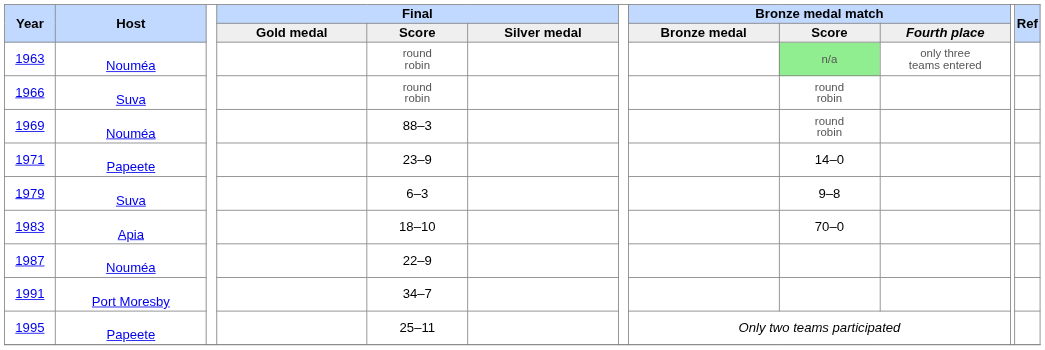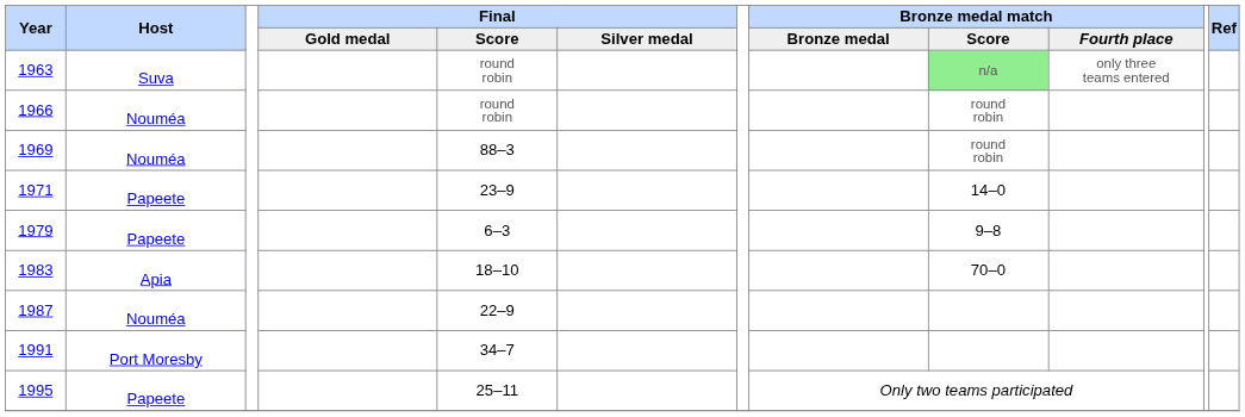 <table border=1 style="border-collapse:collapse; font-size:100%; width:100%; text-align:center" cellpadding=2 cellspacing=0>
 <tr bgcolor=#C1D8FF>
 <th rowspan=2 width=5%>Year</th>
 <th rowspan=2 width=15%>Host</th>
 <th width=1% rowspan=11 bgcolor=ffffff></th>
 <th colspan=3>Final</th>
 <th width=1% rowspan=11 bgcolor=ffffff></th>
 <th colspan=3>Bronze medal match</th>
 <th width=1% rowspan=11 bgcolor=ffffff></th>
 <th rowspan=2 width=5%>Ref</th>
 </tr>
 <tr bgcolor=#EFEFEF>
 <th width=15%>Gold medal</th>
 <th width=10%>Score</th>
 <th width=15%>Silver medal</th>
 <th width=15%>Bronze medal</th>
 <th width=10%>Score</th>
 <th width=15%><em>Fourth place</em></th>
 </tr>
 <tr>
 <td><a href='#'>1963</a></td>
-<td><br><a href='#'>Nouméa</a></td>
+<td><br><a href='#'>Suva</a></td>
 <td><strong></strong></td>
 <td align=center style="padding:1px; line-height:102%; font-size:87%; color:#555;">round<br>robin</td>
 <td></td>
 <td></td>
 <td align=center style="background: lightgreen; padding:1px; line-height:102%; font-size:87%; color:#555;">n/a</td>
 <td align=center style="padding:1px; line-height:102%; font-size:87%; color:#555;">only three<br>teams entered</td>
 <td align=center></td>
 </tr>
 <tr>
 <td><a href='#'>1966</a></td>
-<td><br><a href='#'>Suva</a></td>
+<td><br><a href='#'>Nouméa</a></td>
 <td><strong></strong></td>
 <td align=center style="padding:1px; line-height:102%; font-size:87%; color:#555;">round<br>robin</td>
 <td></td>
 <td></td>
 <td align=center style="padding:1px; line-height:102%; font-size:87%; color:#555;">round<br>robin</td>
 <td></td>
 <td align=center></td>
 </tr>
 <tr>
 <td><a href='#'>1969</a></td>
 <td><br><a href='#'>Nouméa</a></td>
 <td><strong></strong></td>
 <td>88–3</td>
 <td></td>
 <td></td>
 <td align=center style="padding:1px; line-height:102%; font-size:87%; color:#555;">round<br>robin</td>
 <td></td>
 <td align=center></td>
 </tr>
 <tr>
 <td><a href='#'>1971</a></td>
 <td><br><a href='#'>Papeete</a></td>
 <td><strong></strong></td>
 <td>23–9</td>
 <td><br> </td>
 <td></td>
 <td>14–0</td>
 <td></td>
 <td align=center><br></td>
 </tr>
 <tr>
 <td><a href='#'>1979</a></td>
-<td><br><a href='#'>Suva</a></td>
+<td><br><a href='#'>Papeete</a></td>
 <td><strong></strong></td>
 <td>6–3</td>
 <td></td>
 <td></td>
 <td>9–8</td>
 <td></td>
 <td align=center></td>
 </tr>
 <tr>
 <td><a href='#'>1983</a></td>
 <td><br><a href='#'>Apia</a></td>
 <td><strong></strong></td>
 <td>18–10</td>
 <td></td>
 <td></td>
 <td>70–0</td>
 <td></td>
 <td align=center></td>
 </tr>
 <tr>
 <td><a href='#'>1987</a></td>
 <td><br><a href='#'>Nouméa</a></td>
 <td><strong></strong></td>
 <td>22–9</td>
 <td></td>
 <td></td>
 <td></td>
 <td></td>
 <td align=center><br></td>
 </tr>
 <tr>
 <td><a href='#'>1991</a></td>
 <td><br><a href='#'>Port Moresby</a></td>
 <td><strong></strong></td>
 <td>34–7</td>
 <td></td>
 <td></td>
 <td></td>
 <td></td>
 <td align=center></td>
 </tr>
 <tr>
 <td><a href='#'>1995</a></td>
 <td><br><a href='#'>Papeete</a></td>
 <td><strong></strong></td>
 <td>25–11</td>
 <td></td>
 <td colspan=3><em>Only two teams participated</em></td>
 <td align=center><br></td>
 </tr>
 <tr>
 </tr>
 </table>
